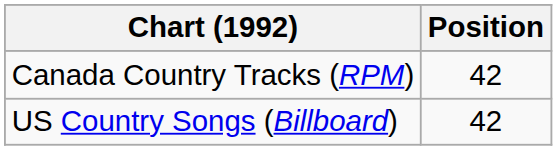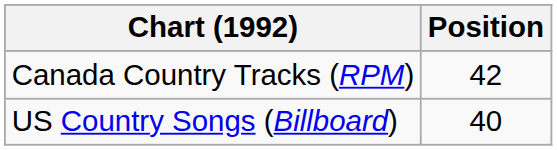 <table class="wikitable sortable">
 <tr>
 <th scope="col">Chart (1992)</th>
 <th scope="col">Position</th>
 </tr>
 <tr>
 <td>Canada Country Tracks (<em><a href='#'>RPM</a></em>)</td>
 <td align="center">42</td>
 </tr>
 <tr>
 <td>US <a href='#'>Country Songs</a> (<em><a href='#'>Billboard</a></em>)</td>
-<td align="center">42</td>
+<td align="center">40</td>
 </tr>
 </table>
